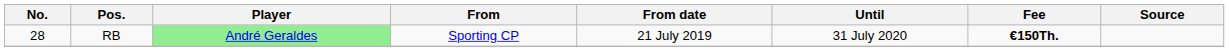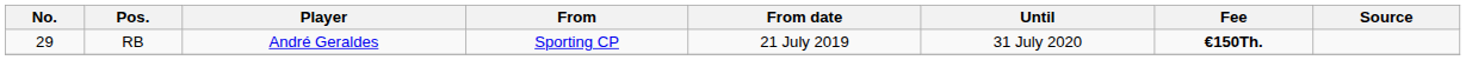 <table class="wikitable sortable" style="text-align:center;width:75%;">
 <tr>
 <th>No.</th>
 <th>Pos.</th>
 <th>Player</th>
 <th>From</th>
 <th>From date</th>
 <th>Until</th>
 <th data-sort-type="currency">Fee</th>
 <th>Source</th>
 </tr>
 <tr>
-<td>28</td>
+<td>29</td>
 <td>RB</td>
-<td style="background: lightgreen;"><a href='#'>André Geraldes</a></td>
+<td><a href='#'>André Geraldes</a></td>
 <td><a href='#'>Sporting CP</a></td>
 <td>21 July 2019</td>
 <td>31 July 2020</td>
 <td><strong>€150Th.</strong></td>
 <td></td>
 </tr>
 <tr>
 </tr>
 </table>
